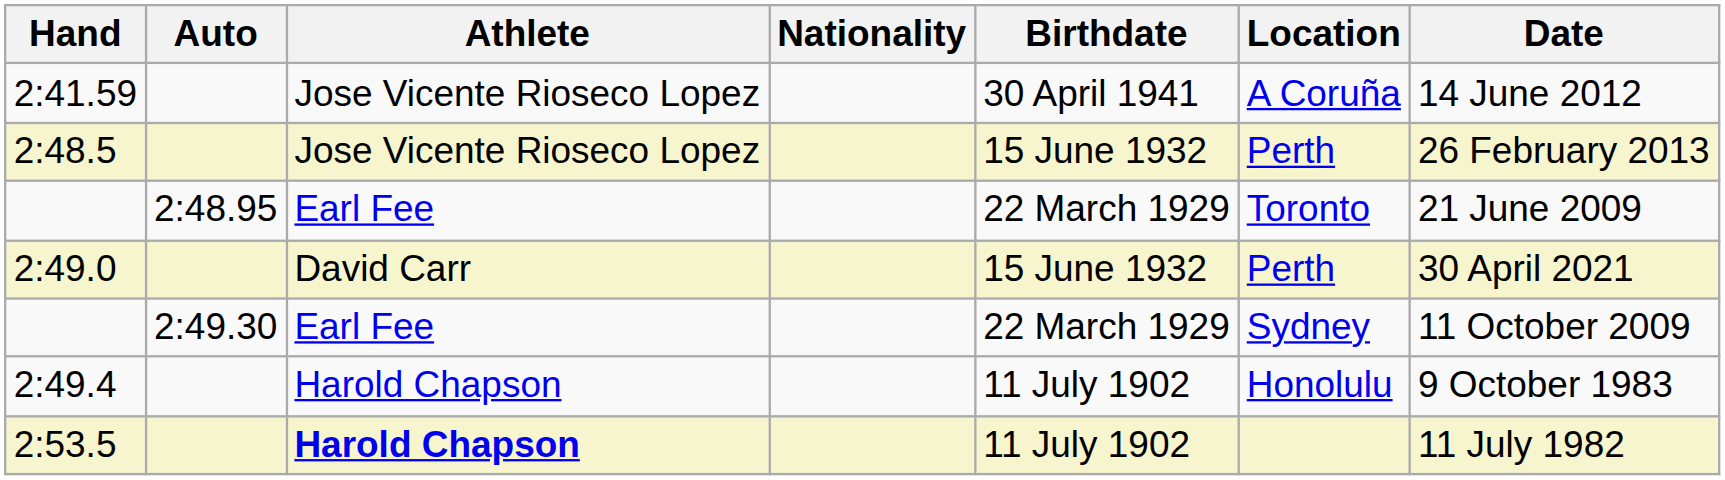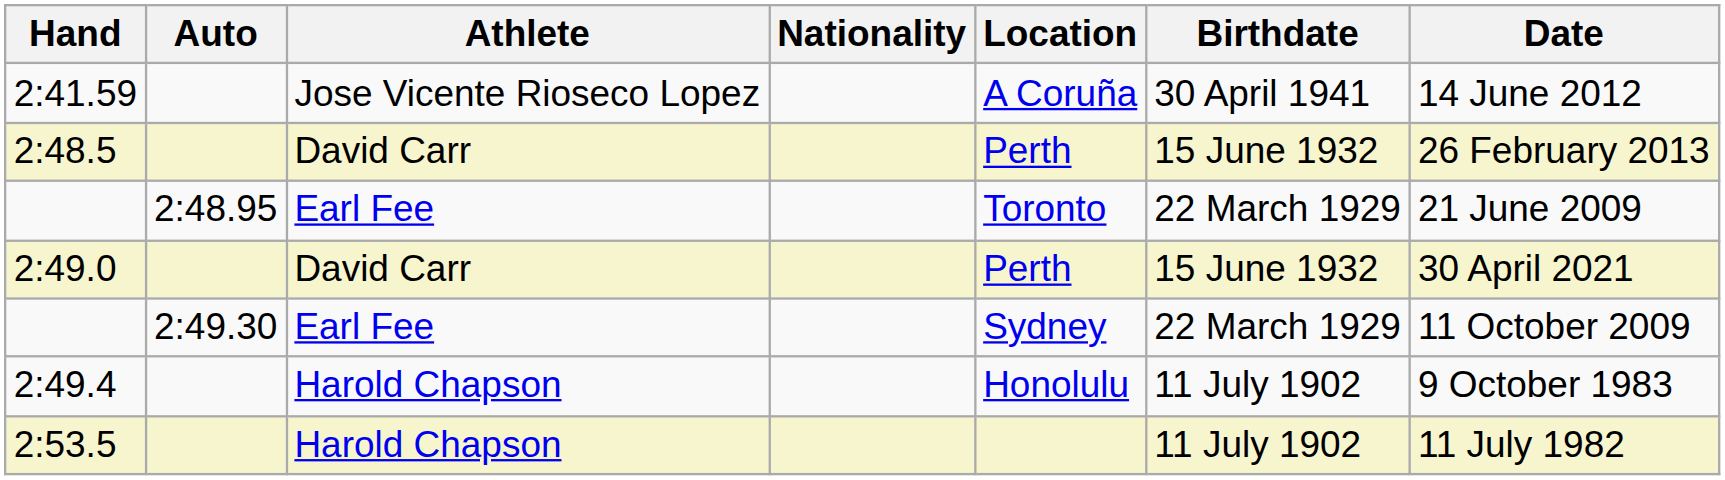 <table class="wikitable">
 <tr>
 <th>Hand</th>
 <th>Auto</th>
 <th>Athlete</th>
 <th>Nationality</th>
+<th>Location</th>
 <th>Birthdate</th>
-<th>Location</th>
 <th>Date</th>
 </tr>
 <tr>
 <td>2:41.59</td>
 <td></td>
 <td>Jose Vicente Rioseco Lopez</td>
 <td></td>
+<td><a href='#'>A Coruña</a></td>
 <td>30 April 1941</td>
-<td><a href='#'>A Coruña</a></td>
 <td>14 June 2012</td>
 </tr>
 <tr bgcolor=#f6F5CE>
 <td>2:48.5</td>
 <td></td>
-<td>Jose Vicente Rioseco Lopez</td>
+<td>David Carr</td>
 <td></td>
+<td><a href='#'>Perth</a></td>
 <td>15 June 1932</td>
-<td><a href='#'>Perth</a></td>
 <td>26 February 2013</td>
 </tr>
 <tr>
 <td></td>
 <td>2:48.95</td>
 <td><a href='#'>Earl Fee</a></td>
 <td></td>
+<td><a href='#'>Toronto</a></td>
 <td>22 March 1929</td>
-<td><a href='#'>Toronto</a></td>
 <td>21 June 2009</td>
 </tr>
 <tr bgcolor=#f6F5CE>
 <td>2:49.0</td>
 <td></td>
 <td>David Carr</td>
 <td></td>
+<td><a href='#'>Perth</a></td>
 <td>15 June 1932</td>
-<td><a href='#'>Perth</a></td>
 <td>30 April 2021</td>
 </tr>
 <tr>
 <td></td>
 <td>2:49.30</td>
 <td><a href='#'>Earl Fee</a></td>
 <td></td>
+<td><a href='#'>Sydney</a></td>
 <td>22 March 1929</td>
-<td><a href='#'>Sydney</a></td>
 <td>11 October 2009</td>
 </tr>
 <tr>
 <td>2:49.4</td>
 <td></td>
 <td><a href='#'>Harold Chapson</a></td>
 <td></td>
+<td><a href='#'>Honolulu</a></td>
 <td>11 July 1902</td>
-<td><a href='#'>Honolulu</a></td>
 <td>9 October 1983</td>
 </tr>
 <tr bgcolor=#f6F5CE>
 <td>2:53.5</td>
 <td></td>
-<td><strong><a href='#'>Harold Chapson</a></strong></td>
+<td><a href='#'>Harold Chapson</a></td>
+<td></td>
 <td></td>
 <td>11 July 1902</td>
-<td></td>
 <td>11 July 1982</td>
 </tr>
 </table>
